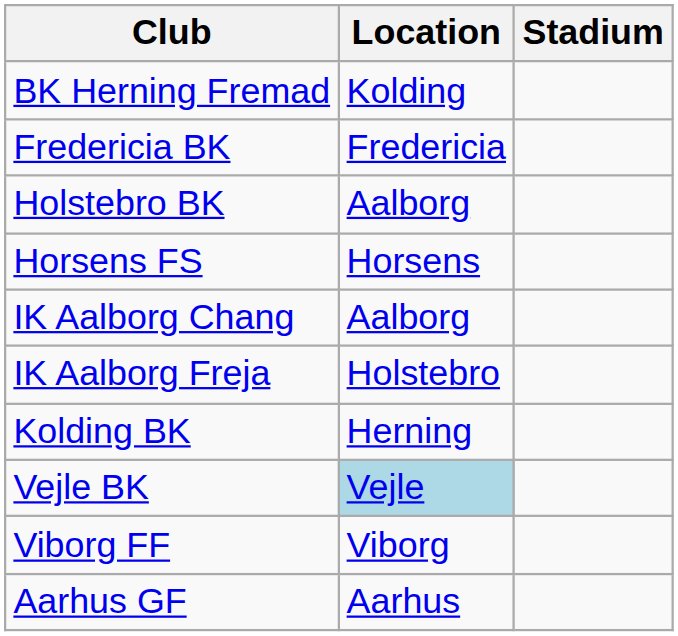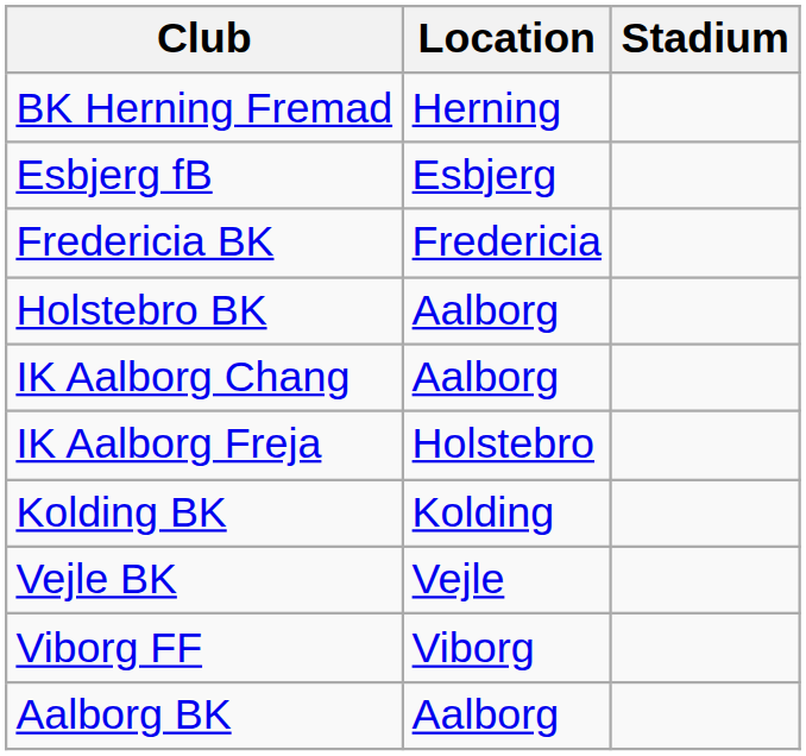 <table class="wikitable sortable">
 <tr>
 <th>Club</th>
 <th>Location</th>
 <th>Stadium</th>
 </tr>
 <tr>
 <td><a href='#'>BK Herning Fremad</a></td>
-<td><a href='#'>Kolding</a></td>
+<td><a href='#'>Herning</a></td>
+<td></td>
+</tr>
+<tr>
+<td><a href='#'>Esbjerg fB</a></td>
+<td><a href='#'>Esbjerg</a></td>
 <td></td>
 </tr>
 <tr>
 <td><a href='#'>Fredericia BK</a></td>
 <td><a href='#'>Fredericia</a></td>
 <td></td>
 </tr>
 <tr>
 <td><a href='#'>Holstebro BK</a></td>
 <td><a href='#'>Aalborg</a></td>
-<td></td>
-</tr>
-<tr>
-<td><a href='#'>Horsens FS</a></td>
-<td><a href='#'>Horsens</a></td>
 <td></td>
 </tr>
 <tr>
 <td><a href='#'>IK Aalborg Chang</a></td>
 <td><a href='#'>Aalborg</a></td>
 <td></td>
 </tr>
 <tr>
 <td><a href='#'>IK Aalborg Freja</a></td>
 <td><a href='#'>Holstebro</a></td>
 <td></td>
 </tr>
 <tr>
 <td><a href='#'>Kolding BK</a></td>
-<td><a href='#'>Herning</a></td>
+<td><a href='#'>Kolding</a></td>
 <td></td>
 </tr>
 <tr>
 <td><a href='#'>Vejle BK</a></td>
-<td style="background: lightblue;"><a href='#'>Vejle</a></td>
+<td><a href='#'>Vejle</a></td>
 <td></td>
 </tr>
 <tr>
 <td><a href='#'>Viborg FF</a></td>
 <td><a href='#'>Viborg</a></td>
 <td></td>
 </tr>
 <tr>
-<td><a href='#'>Aarhus GF</a></td>
-<td><a href='#'>Aarhus</a></td>
+<td><a href='#'>Aalborg BK</a></td>
+<td><a href='#'>Aalborg</a></td>
 <td></td>
 </tr>
 </table>
